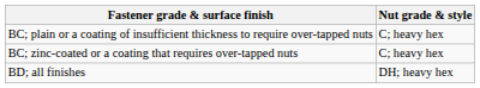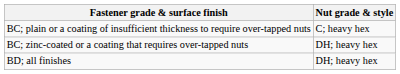 <table class="wikitable" border="1">
 <tr>
 <th>Fastener grade & surface finish</th>
 <th>Nut grade & style</th>
 </tr>
 <tr>
 <td>BC; plain or a coating of insufficient thickness to require over-tapped nuts</td>
 <td>C; heavy hex</td>
 </tr>
 <tr>
 <td>BC; zinc-coated or a coating that requires over-tapped nuts</td>
-<td>C; heavy hex</td>
+<td>DH; heavy hex</td>
 </tr>
 <tr>
 <td>BD; all finishes</td>
 <td>DH; heavy hex</td>
 </tr>
 </table>
